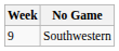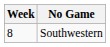 <table class="wikitable" style="font-size:95%">
 <tr>
 <th>Week</th>
 <th colspan="10">No Game</th>
 </tr>
 <tr>
-<td>9</td>
+<td>8</td>
 <td>Southwestern</td>
 </tr>
 </table>
